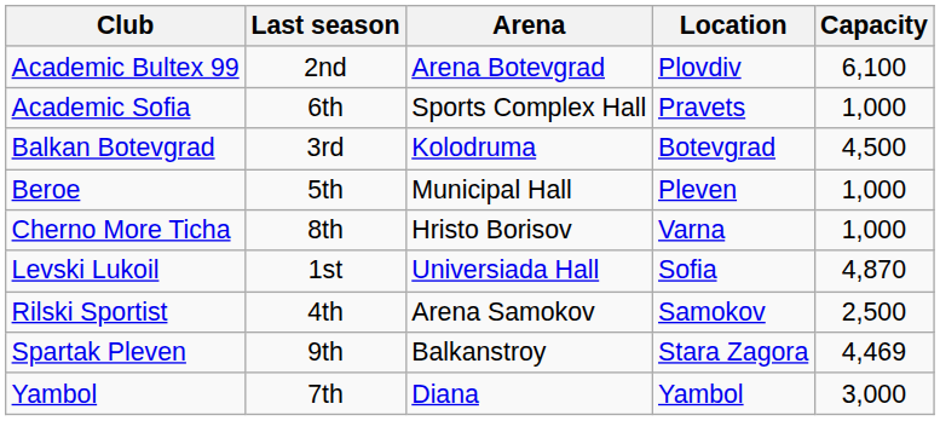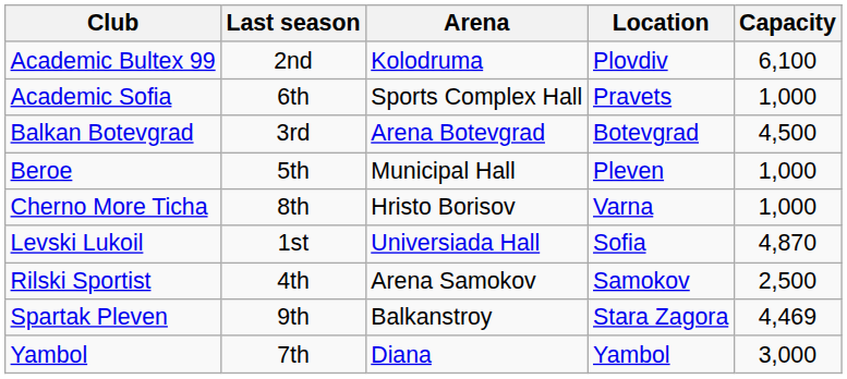 <table class="wikitable sortable" style="text-align:center;">
 <tr>
 <th>Club</th>
 <th>Last season</th>
 <th>Arena</th>
 <th>Location</th>
 <th>Capacity</th>
 </tr>
 <tr>
 <td style="text-align:left;"><a href='#'>Academic Bultex 99</a></td>
 <td>2nd</td>
-<td style="text-align:left;"><a href='#'>Arena Botevgrad</a></td>
+<td style="text-align:left;"><a href='#'>Kolodruma </a></td>
 <td align=left><a href='#'>Plovdiv</a></td>
 <td>6,100</td>
 </tr>
 <tr>
 <td style="text-align:left;"><a href='#'>Academic Sofia</a></td>
 <td>6th</td>
 <td style="text-align:left;">Sports Complex Hall</td>
 <td align=left><a href='#'>Pravets</a></td>
 <td>1,000</td>
 </tr>
 <tr>
 <td style="text-align:left;"><a href='#'>Balkan Botevgrad</a></td>
 <td>3rd</td>
-<td style="text-align:left;"><a href='#'>Kolodruma </a></td>
+<td style="text-align:left;"><a href='#'>Arena Botevgrad</a></td>
 <td align=left><a href='#'>Botevgrad</a></td>
 <td>4,500</td>
 </tr>
 <tr>
 <td style="text-align:left;"><a href='#'>Beroe</a></td>
 <td>5th</td>
 <td style="text-align:left;">Municipal Hall</td>
 <td align=left><a href='#'>Pleven</a></td>
 <td>1,000</td>
 </tr>
 <tr>
 <td style="text-align:left;"><a href='#'>Cherno More Ticha</a></td>
 <td>8th</td>
 <td style="text-align:left;">Hristo Borisov</td>
 <td align=left><a href='#'>Varna</a></td>
 <td>1,000</td>
 </tr>
 <tr>
 <td style="text-align:left;"><a href='#'>Levski Lukoil</a></td>
 <td>1st</td>
 <td style="text-align:left;"><a href='#'>Universiada Hall</a></td>
 <td align=left><a href='#'>Sofia</a></td>
 <td>4,870</td>
 </tr>
 <tr>
 <td style="text-align:left;"><a href='#'>Rilski Sportist</a></td>
 <td>4th</td>
 <td style="text-align:left;">Arena Samokov</td>
 <td align=left><a href='#'>Samokov</a></td>
 <td>2,500</td>
 </tr>
 <tr>
 <td style="text-align:left;"><a href='#'>Spartak Pleven</a></td>
 <td>9th</td>
 <td style="text-align:left;">Balkanstroy</td>
 <td align=left><a href='#'>Stara Zagora</a></td>
 <td>4,469</td>
 </tr>
 <tr>
 <td style="text-align:left;"><a href='#'>Yambol</a></td>
 <td>7th</td>
 <td style="text-align:left;"><a href='#'>Diana</a></td>
 <td align=left><a href='#'>Yambol</a></td>
 <td>3,000</td>
 </tr>
 </table>
